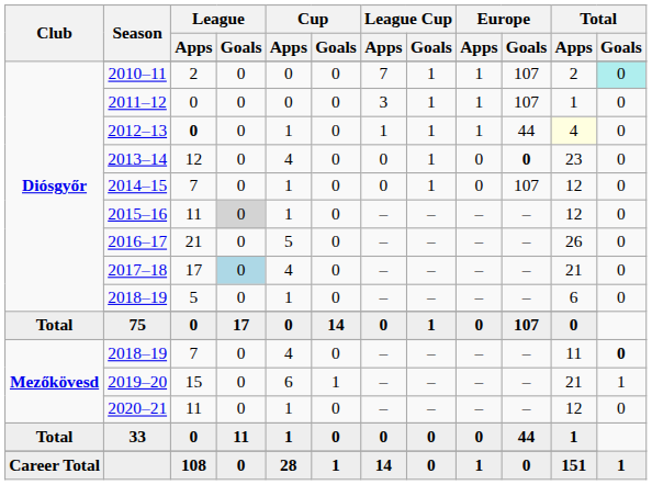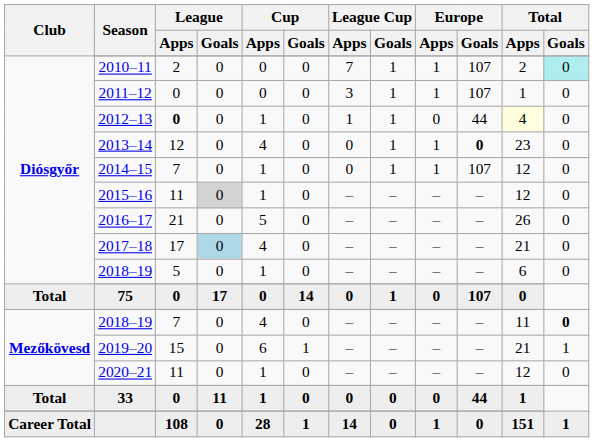 <table class="wikitable" style="font-size:90%; text-align: center;">
 <tr>
 <th rowspan="2">Club</th>
 <th rowspan="2">Season</th>
 <th colspan="2">League</th>
 <th colspan="2">Cup</th>
 <th colspan="2">League Cup</th>
 <th colspan="2">Europe</th>
 <th colspan="2">Total</th>
 </tr>
 <tr>
 <th>Apps</th>
 <th>Goals</th>
 <th>Apps</th>
 <th>Goals</th>
 <th>Apps</th>
 <th>Goals</th>
 <th>Apps</th>
 <th>Goals</th>
 <th>Apps</th>
 <th>Goals</th>
 </tr>
 <tr ||-||-||-|->
 <td rowspan="11" valign="center"><strong><a href='#'>Diósgyőr</a></strong></td>
 </tr>
 <tr>
 <td><a href='#'>2010–11</a></td>
 <td>2</td>
 <td>0</td>
 <td>0</td>
 <td>0</td>
 <td>7</td>
 <td>1</td>
 <td>1</td>
 <td>107</td>
 <td>2</td>
 <td style="background: paleturquoise;">0</td>
 </tr>
 <tr>
 <td><a href='#'>2011–12</a></td>
 <td>0</td>
 <td>0</td>
 <td>0</td>
 <td>0</td>
 <td>3</td>
 <td>1</td>
 <td>1</td>
 <td>107</td>
 <td>1</td>
 <td>0</td>
 </tr>
 <tr>
 <td><a href='#'>2012–13</a></td>
 <td><strong>0</strong></td>
 <td>0</td>
 <td>1</td>
 <td>0</td>
 <td>1</td>
 <td>1</td>
-<td>1</td>
+<td>0</td>
 <td>44</td>
 <td style="background: lightyellow;">4</td>
 <td>0</td>
 </tr>
 <tr>
 <td><a href='#'>2013–14</a></td>
 <td>12</td>
 <td>0</td>
 <td>4</td>
 <td>0</td>
 <td>0</td>
 <td>1</td>
-<td>0</td>
+<td>1</td>
 <td><strong>0</strong></td>
 <td>23</td>
 <td>0</td>
 </tr>
 <tr>
 <td><a href='#'>2014–15</a></td>
 <td>7</td>
 <td>0</td>
 <td>1</td>
 <td>0</td>
 <td>0</td>
 <td>1</td>
-<td>0</td>
+<td>1</td>
 <td>107</td>
 <td>12</td>
 <td>0</td>
 </tr>
 <tr>
 <td><a href='#'>2015–16</a></td>
 <td>11</td>
 <td style="background: lightgrey;">0</td>
 <td>1</td>
 <td>0</td>
 <td>–</td>
 <td>–</td>
 <td>–</td>
 <td>–</td>
 <td>12</td>
 <td>0</td>
 </tr>
 <tr>
 <td><a href='#'>2016–17</a></td>
 <td>21</td>
 <td>0</td>
 <td>5</td>
 <td>0</td>
 <td>–</td>
 <td>–</td>
 <td>–</td>
 <td>–</td>
 <td>26</td>
 <td>0</td>
 </tr>
 <tr>
 <td><a href='#'>2017–18</a></td>
 <td>17</td>
 <td style="background: lightblue;">0</td>
 <td>4</td>
 <td>0</td>
 <td>–</td>
 <td>–</td>
 <td>–</td>
 <td>–</td>
 <td>21</td>
 <td>0</td>
 </tr>
 <tr>
 <td><a href='#'>2018–19</a></td>
 <td>5</td>
 <td>0</td>
 <td>1</td>
 <td>0</td>
 <td>–</td>
 <td>–</td>
 <td>–</td>
 <td>–</td>
 <td>6</td>
 <td>0</td>
 </tr>
 <tr>
 </tr>
 <tr style="font-weight:bold; background-color:#eeeeee;">
 <td>Total</td>
 <td>75</td>
 <td>0</td>
 <td>17</td>
 <td>0</td>
 <td>14</td>
 <td>0</td>
 <td>1</td>
 <td>0</td>
 <td>107</td>
 <td>0</td>
 </tr>
 <tr>
 <td rowspan="5" valign="center"><strong><a href='#'>Mezőkövesd</a></strong></td>
 </tr>
 <tr>
 <td><a href='#'>2018–19</a></td>
 <td>7</td>
 <td>0</td>
 <td>4</td>
 <td>0</td>
 <td>–</td>
 <td>–</td>
 <td>–</td>
 <td>–</td>
 <td>11</td>
 <td><strong>0</strong></td>
 </tr>
 <tr>
 <td><a href='#'>2019–20</a></td>
 <td>15</td>
 <td>0</td>
 <td>6</td>
 <td>1</td>
 <td>–</td>
 <td>–</td>
 <td>–</td>
 <td>–</td>
 <td>21</td>
 <td>1</td>
 </tr>
 <tr>
 <td><a href='#'>2020–21</a></td>
 <td>11</td>
 <td>0</td>
 <td>1</td>
 <td>0</td>
 <td>–</td>
 <td>–</td>
 <td>–</td>
 <td>–</td>
 <td>12</td>
 <td>0</td>
 </tr>
 <tr>
 </tr>
 <tr style="font-weight:bold; background-color:#eeeeee;">
 <td>Total</td>
 <td>33</td>
 <td>0</td>
 <td>11</td>
 <td>1</td>
 <td>0</td>
 <td>0</td>
 <td>0</td>
 <td>0</td>
 <td>44</td>
 <td>1</td>
 </tr>
 <tr>
 </tr>
 <tr style="font-weight:bold; background-color:#eeeeee;">
 <td rowspan="2" valign="top"><strong>Career Total</strong></td>
 <td></td>
 <td><strong>108</strong></td>
 <td><strong>0</strong></td>
 <td><strong>28</strong></td>
 <td><strong>1</strong></td>
 <td><strong>14</strong></td>
 <td><strong>0</strong></td>
 <td><strong>1</strong></td>
 <td><strong>0</strong></td>
 <td><strong>151</strong></td>
 <td><strong>1</strong></td>
 </tr>
 </table>
